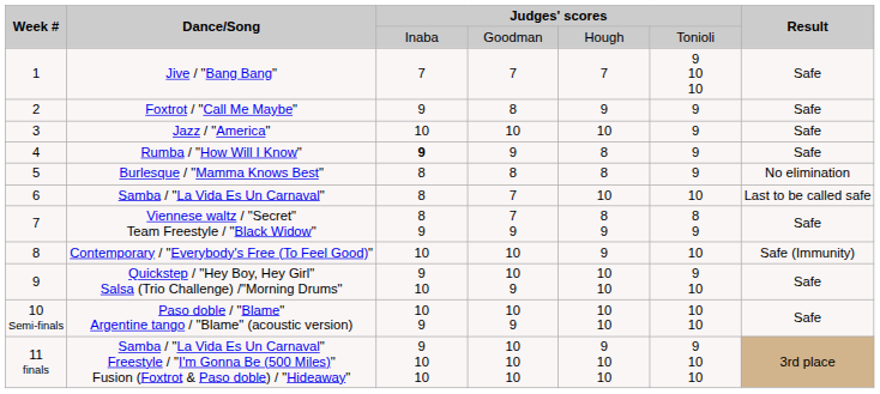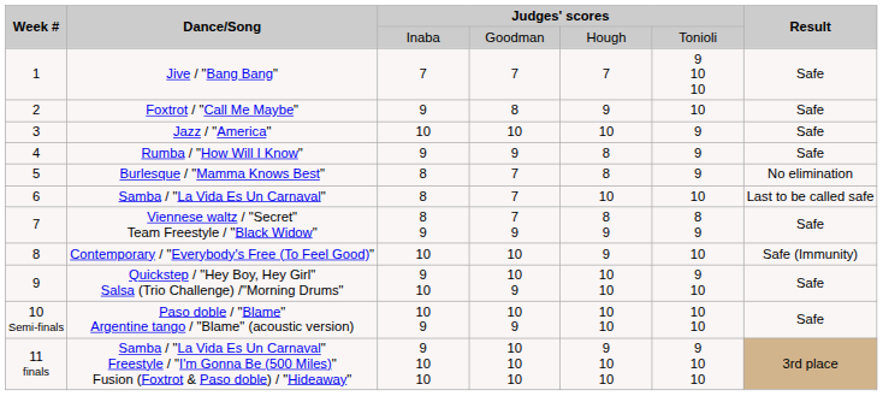 <table class="wikitable" border="1" style="float:left;">
 <tr>
 <td rowspan="2" bgcolor="#CCCCCC" align="Center"><strong>Week #</strong></td>
 <td rowspan="2" bgcolor="#CCCCCC" align="Center"><strong>Dance/Song</strong></td>
 <td colspan="4" bgcolor="#CCCCCC" align="Center"><strong>Judges' scores</strong></td>
 <td rowspan="2" bgcolor="#CCCCCC" align="Center"><strong>Result</strong></td>
 </tr>
 <tr>
 <td bgcolor="#CCCCCC" width="10.5%" align="center">Inaba</td>
 <td bgcolor="#CCCCCC" width="10.5%" align="center">Goodman</td>
 <td bgcolor="#CCCCCC" width="10.5%" align="center">Hough</td>
 <td bgcolor="#CCCCCC" width="10.5%" align="center">Tonioli</td>
 </tr>
 <tr align="center" bgcolor="#FAF6F6">
 <td>1</td>
 <td><a href='#'>Jive</a> / "<a href='#'>Bang Bang</a>"</td>
 <td>7</td>
 <td>7</td>
 <td>7</td>
 <td>9<br>10<br>10</td>
 <td>Safe</td>
 </tr>
 <tr align="center" bgcolor="#FAF6F6">
 <td>2</td>
 <td><a href='#'>Foxtrot</a> / "<a href='#'>Call Me Maybe</a>"</td>
 <td>9</td>
 <td>8</td>
 <td>9</td>
-<td>9</td>
+<td>10</td>
 <td>Safe</td>
 </tr>
 <tr align="center" bgcolor="#FAF6F6">
 <td>3</td>
 <td><a href='#'>Jazz</a> / "<a href='#'>America</a>"</td>
 <td>10</td>
 <td>10</td>
 <td>10</td>
 <td>9</td>
 <td>Safe</td>
 </tr>
 <tr align="center" bgcolor="#FAF6F6">
 <td>4</td>
 <td><a href='#'>Rumba</a> / "<a href='#'>How Will I Know</a>"</td>
-<td><strong>9</strong></td>
+<td>9</td>
 <td>9</td>
 <td>8</td>
 <td>9</td>
 <td>Safe</td>
 </tr>
 <tr align="center" bgcolor="#FAF6F6">
 <td>5</td>
 <td><a href='#'>Burlesque</a> / "<a href='#'>Mamma Knows Best</a>"</td>
 <td>8</td>
-<td>8</td>
+<td>7</td>
 <td>8</td>
 <td>9</td>
 <td>No elimination</td>
 </tr>
 <tr align="center" bgcolor="#FAF6F6">
 <td>6</td>
 <td><a href='#'>Samba</a> / "<a href='#'>La Vida Es Un Carnaval</a>"</td>
 <td>8</td>
 <td>7</td>
 <td>10</td>
 <td>10</td>
 <td>Last to be called safe</td>
 </tr>
 <tr align="center" bgcolor="#FAF6F6">
 <td>7</td>
 <td><a href='#'>Viennese waltz</a> / "Secret"<br>Team Freestyle / "<a href='#'>Black Widow</a>"</td>
 <td>8<br>9</td>
 <td>7<br>9</td>
 <td>8<br>9</td>
 <td>8<br>9</td>
 <td>Safe</td>
 </tr>
 <tr align="center" bgcolor="#FAF6F6">
 <td>8</td>
 <td><a href='#'>Contemporary</a> / "<a href='#'>Everybody's Free (To Feel Good)</a>"</td>
 <td>10</td>
 <td>10</td>
 <td>9</td>
 <td>10</td>
 <td>Safe (Immunity)</td>
 </tr>
 <tr align="center" bgcolor="#FAF6F6">
 <td>9</td>
 <td><a href='#'>Quickstep</a> / "Hey Boy, Hey Girl"<br><a href='#'>Salsa</a> (Trio Challenge) /"Morning Drums"</td>
 <td>9<br>10</td>
 <td>10<br>9</td>
 <td>10<br>10</td>
 <td>9<br>10</td>
 <td>Safe</td>
 </tr>
 <tr align="center" bgcolor="#FAF6F6">
 <td>10<br><small>Semi-finals</small></td>
 <td><a href='#'>Paso doble</a> / "<a href='#'>Blame</a>"<br><a href='#'>Argentine tango</a> / "Blame" (acoustic version)</td>
 <td>10<br>9</td>
 <td>10<br>9</td>
 <td>10<br>10</td>
 <td>10<br>10</td>
 <td>Safe</td>
 </tr>
 <tr align="center" bgcolor="#FAF6F6">
 <td>11<br><small>finals</small></td>
 <td><a href='#'>Samba</a> / "<a href='#'>La Vida Es Un Carnaval</a>"<br><a href='#'>Freestyle</a> / "<a href='#'>I'm Gonna Be (500 Miles)</a>"<br>Fusion (<a href='#'>Foxtrot</a> & <a href='#'>Paso doble</a>) / "<a href='#'>Hideaway</a>"</td>
 <td>9<br>10<br>10</td>
 <td>10<br>10<br>10</td>
 <td>9<br>10<br>10</td>
 <td>9<br>10<br>10</td>
 <td align="center" bgcolor="tan">3rd place</td>
 </tr>
 </table>
